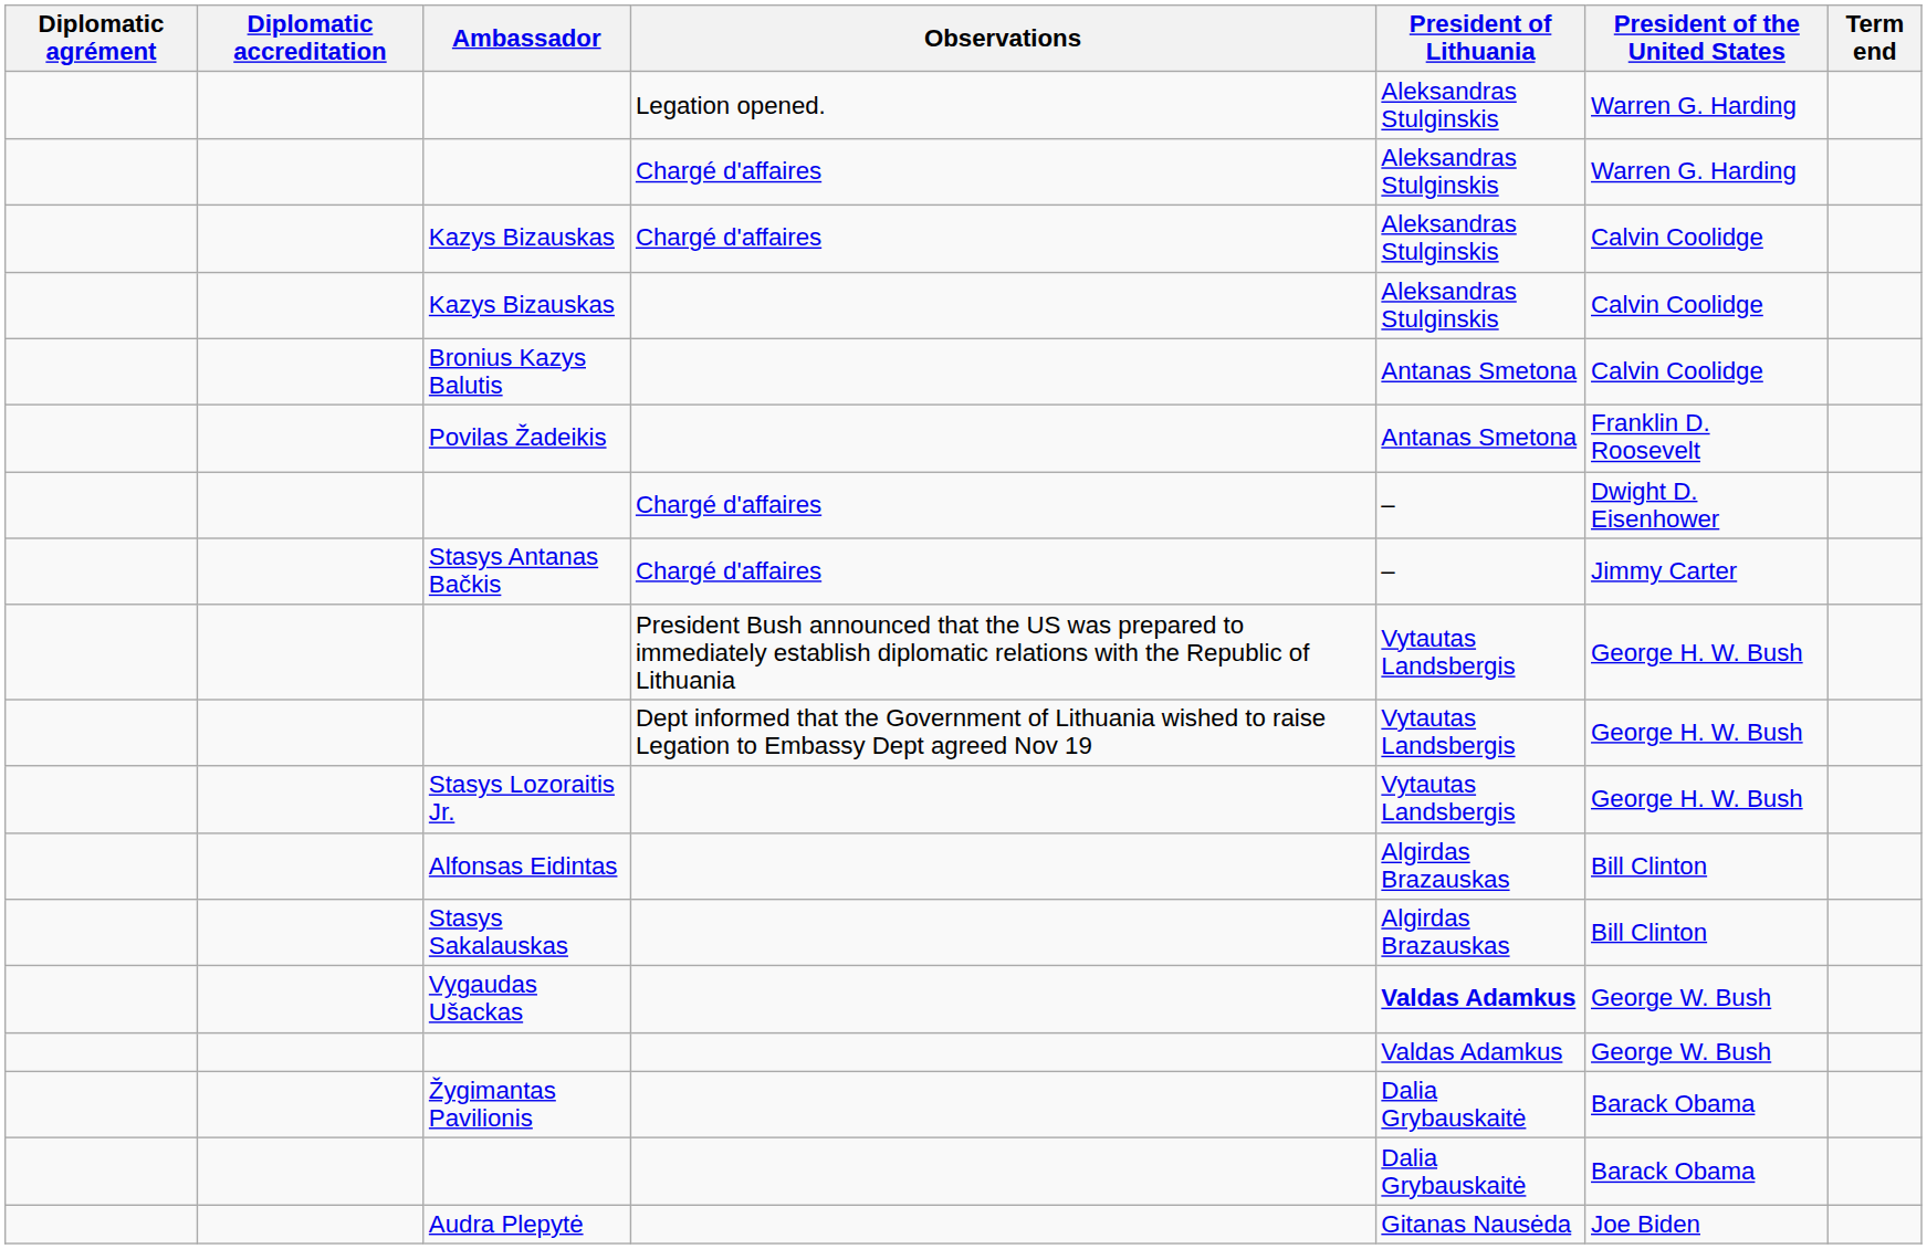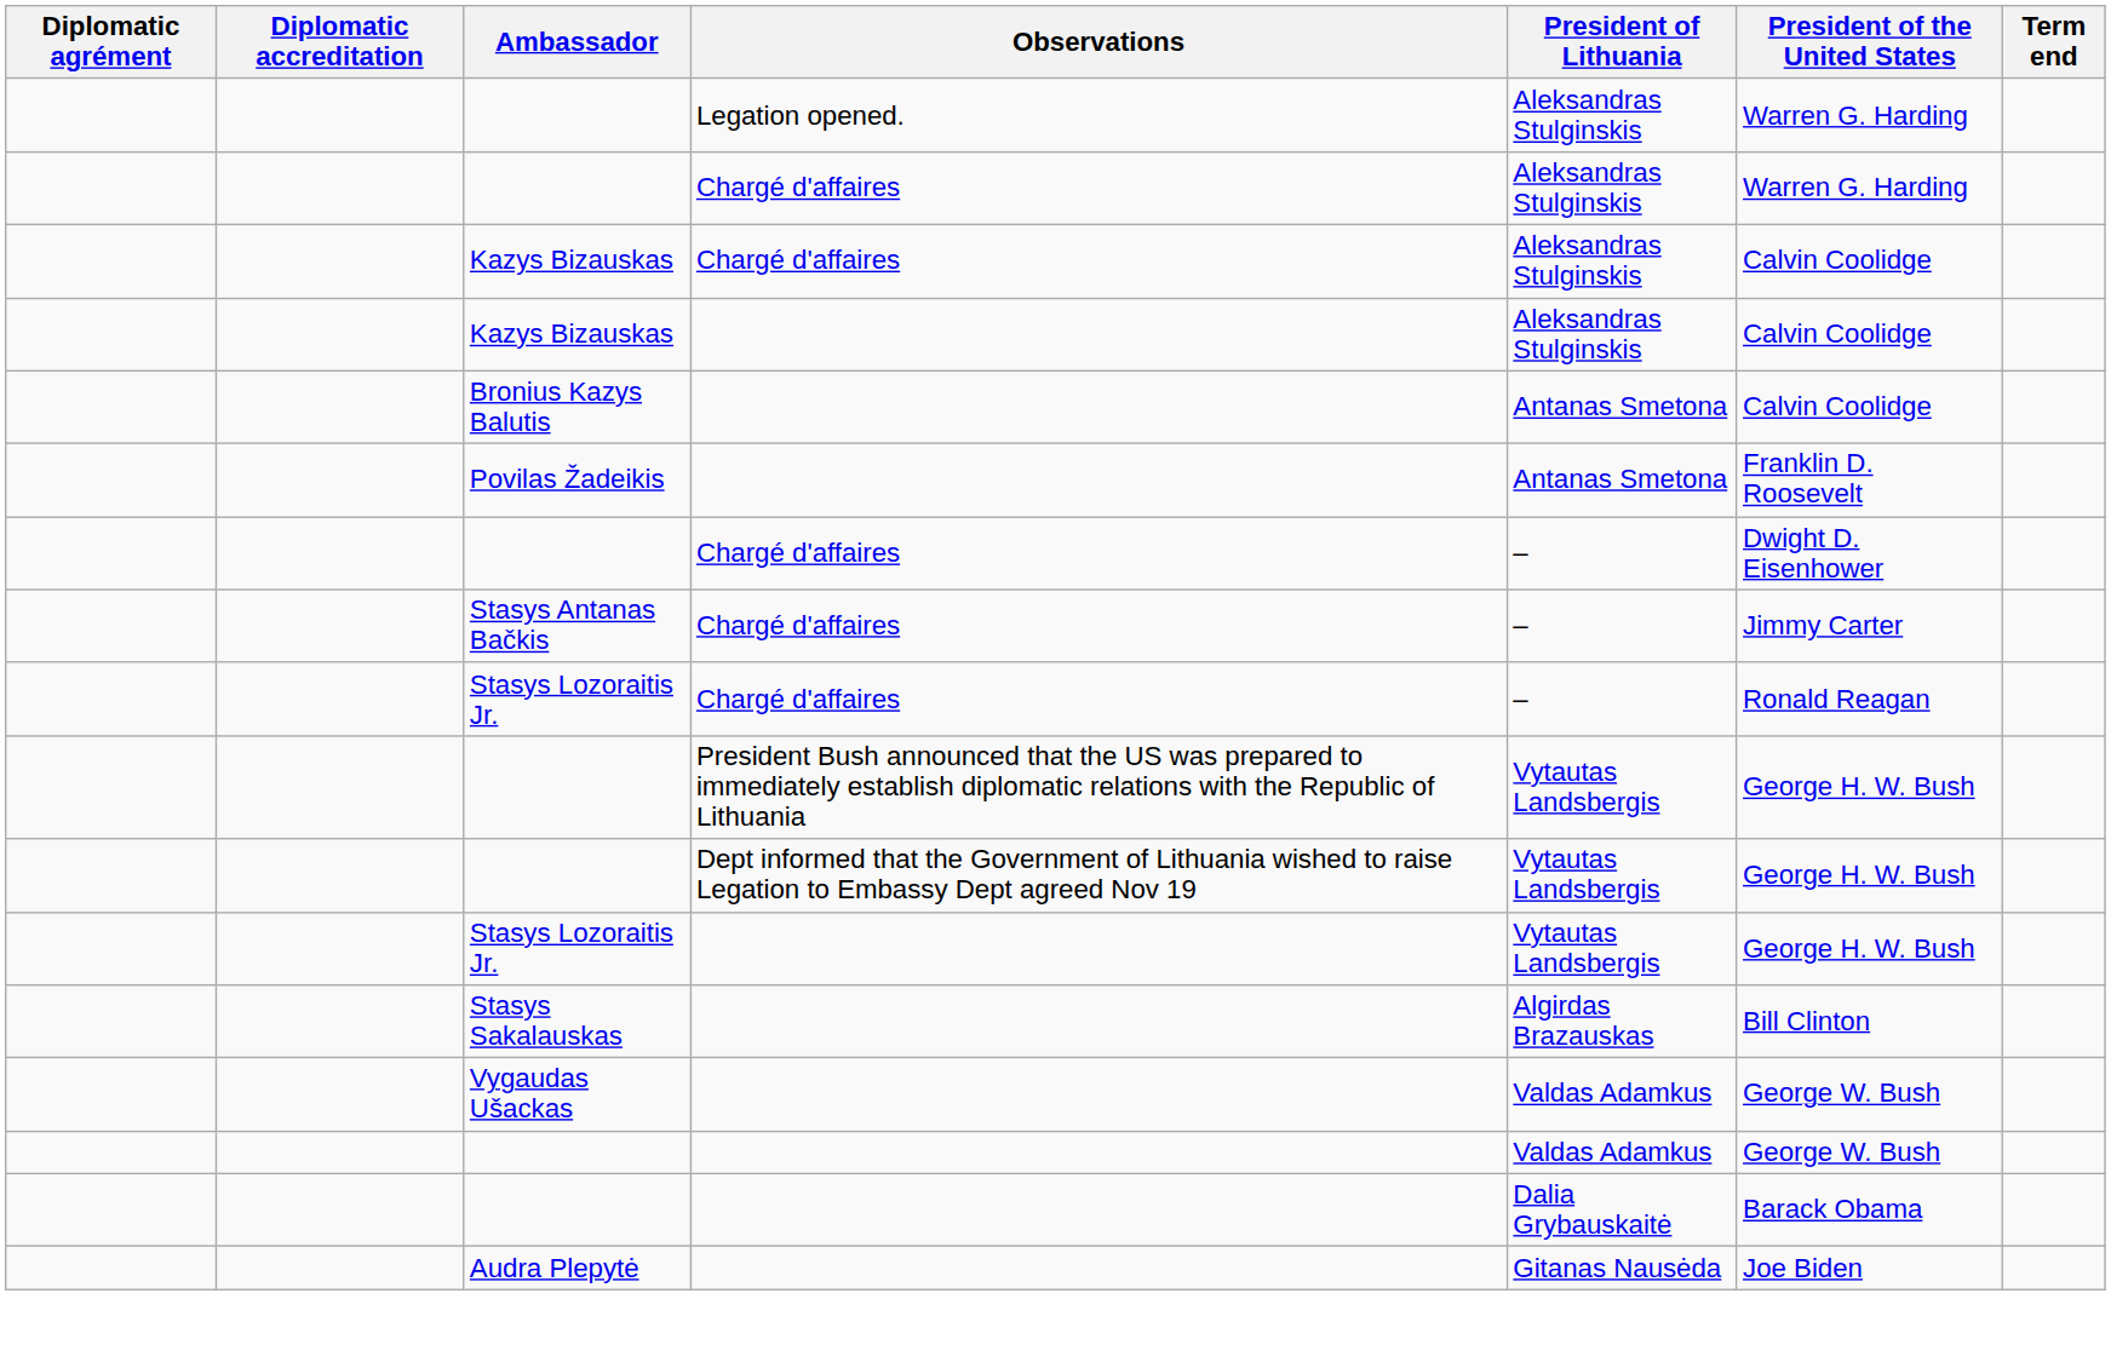 <table class="wikitable sortable">
 <tr>
 <th>Diplomatic <a href='#'>agrément</a></th>
 <th><a href='#'>Diplomatic accreditation</a></th>
 <th><a href='#'>Ambassador</a></th>
 <th>Observations</th>
 <th><a href='#'>President of Lithuania</a></th>
 <th><a href='#'>President of the United States</a></th>
 <th>Term end</th>
 </tr>
 <tr>
 <td></td>
 <td></td>
 <td></td>
 <td>Legation opened.</td>
 <td><a href='#'>Aleksandras Stulginskis</a></td>
 <td><a href='#'>Warren G. Harding</a></td>
 <td></td>
 </tr>
 <tr>
 <td></td>
 <td></td>
 <td></td>
 <td><a href='#'>Chargé d'affaires</a></td>
 <td><a href='#'>Aleksandras Stulginskis</a></td>
 <td><a href='#'>Warren G. Harding</a></td>
 <td></td>
 </tr>
 <tr>
 <td></td>
 <td></td>
 <td><a href='#'>Kazys Bizauskas</a></td>
 <td><a href='#'>Chargé d'affaires</a></td>
 <td><a href='#'>Aleksandras Stulginskis</a></td>
 <td><a href='#'>Calvin Coolidge</a></td>
 <td></td>
 </tr>
 <tr>
 <td></td>
 <td></td>
 <td><a href='#'>Kazys Bizauskas</a></td>
 <td></td>
 <td><a href='#'>Aleksandras Stulginskis</a></td>
 <td><a href='#'>Calvin Coolidge</a></td>
 <td></td>
 </tr>
 <tr>
 <td></td>
 <td></td>
 <td><a href='#'>Bronius Kazys Balutis</a></td>
 <td></td>
 <td><a href='#'>Antanas Smetona</a></td>
 <td><a href='#'>Calvin Coolidge</a></td>
 <td></td>
 </tr>
 <tr>
 <td></td>
 <td></td>
 <td><a href='#'>Povilas Žadeikis</a></td>
 <td></td>
 <td><a href='#'>Antanas Smetona</a></td>
 <td><a href='#'>Franklin D. Roosevelt</a></td>
 <td></td>
 </tr>
 <tr>
 <td></td>
 <td></td>
 <td></td>
 <td><a href='#'>Chargé d'affaires</a></td>
 <td>–</td>
 <td><a href='#'>Dwight D. Eisenhower</a></td>
 <td></td>
 </tr>
 <tr>
 <td></td>
 <td></td>
 <td><a href='#'>Stasys Antanas Bačkis</a></td>
 <td><a href='#'>Chargé d'affaires</a></td>
 <td>–</td>
 <td><a href='#'>Jimmy Carter</a></td>
 <td></td>
 </tr>
 <tr>
 <td></td>
 <td></td>
+<td><a href='#'>Stasys Lozoraitis Jr.</a></td>
+<td><a href='#'>Chargé d'affaires</a></td>
+<td>–</td>
+<td><a href='#'>Ronald Reagan</a></td>
+<td></td>
+</tr>
+<tr>
+<td></td>
+<td></td>
 <td></td>
 <td>President Bush announced that the US was prepared to immediately establish diplomatic relations with the Republic of Lithuania</td>
 <td><a href='#'>Vytautas Landsbergis</a></td>
 <td><a href='#'>George H. W. Bush</a></td>
 <td></td>
 </tr>
 <tr>
 <td></td>
 <td></td>
 <td></td>
 <td>Dept informed that the Government of Lithuania wished to raise Legation to Embassy Dept agreed Nov 19</td>
 <td><a href='#'>Vytautas Landsbergis</a></td>
 <td><a href='#'>George H. W. Bush</a></td>
 <td></td>
 </tr>
 <tr>
 <td></td>
 <td></td>
 <td><a href='#'>Stasys Lozoraitis Jr.</a></td>
 <td></td>
 <td><a href='#'>Vytautas Landsbergis</a></td>
 <td><a href='#'>George H. W. Bush</a></td>
 <td></td>
 </tr>
 <tr>
 <td></td>
 <td></td>
-<td><a href='#'>Alfonsas Eidintas</a></td>
-<td></td>
-<td><a href='#'>Algirdas Brazauskas</a></td>
-<td><a href='#'>Bill Clinton</a></td>
-<td></td>
-</tr>
-<tr>
-<td></td>
-<td></td>
 <td><a href='#'>Stasys Sakalauskas</a></td>
 <td></td>
 <td><a href='#'>Algirdas Brazauskas</a></td>
 <td><a href='#'>Bill Clinton</a></td>
 <td></td>
 </tr>
 <tr>
 <td></td>
 <td></td>
 <td><a href='#'>Vygaudas Ušackas</a></td>
 <td></td>
-<td><strong><a href='#'>Valdas Adamkus</a></strong></td>
+<td><a href='#'>Valdas Adamkus</a></td>
 <td><a href='#'>George W. Bush</a></td>
 <td></td>
 </tr>
 <tr>
 <td></td>
 <td></td>
 <td></td>
 <td></td>
 <td><a href='#'>Valdas Adamkus</a></td>
 <td><a href='#'>George W. Bush</a></td>
-<td></td>
-</tr>
-<tr>
-<td></td>
-<td></td>
-<td><a href='#'>Žygimantas Pavilionis</a></td>
-<td></td>
-<td><a href='#'>Dalia Grybauskaitė</a></td>
-<td><a href='#'>Barack Obama</a></td>
 <td></td>
 </tr>
 <tr>
 <td></td>
 <td></td>
 <td></td>
 <td></td>
 <td><a href='#'>Dalia Grybauskaitė</a></td>
 <td><a href='#'>Barack Obama</a></td>
 <td></td>
 </tr>
 <tr>
 <td></td>
 <td></td>
 <td><a href='#'>Audra Plepytė</a></td>
 <td></td>
 <td><a href='#'>Gitanas Nausėda</a></td>
 <td><a href='#'>Joe Biden</a></td>
 <td></td>
 </tr>
 </table>
